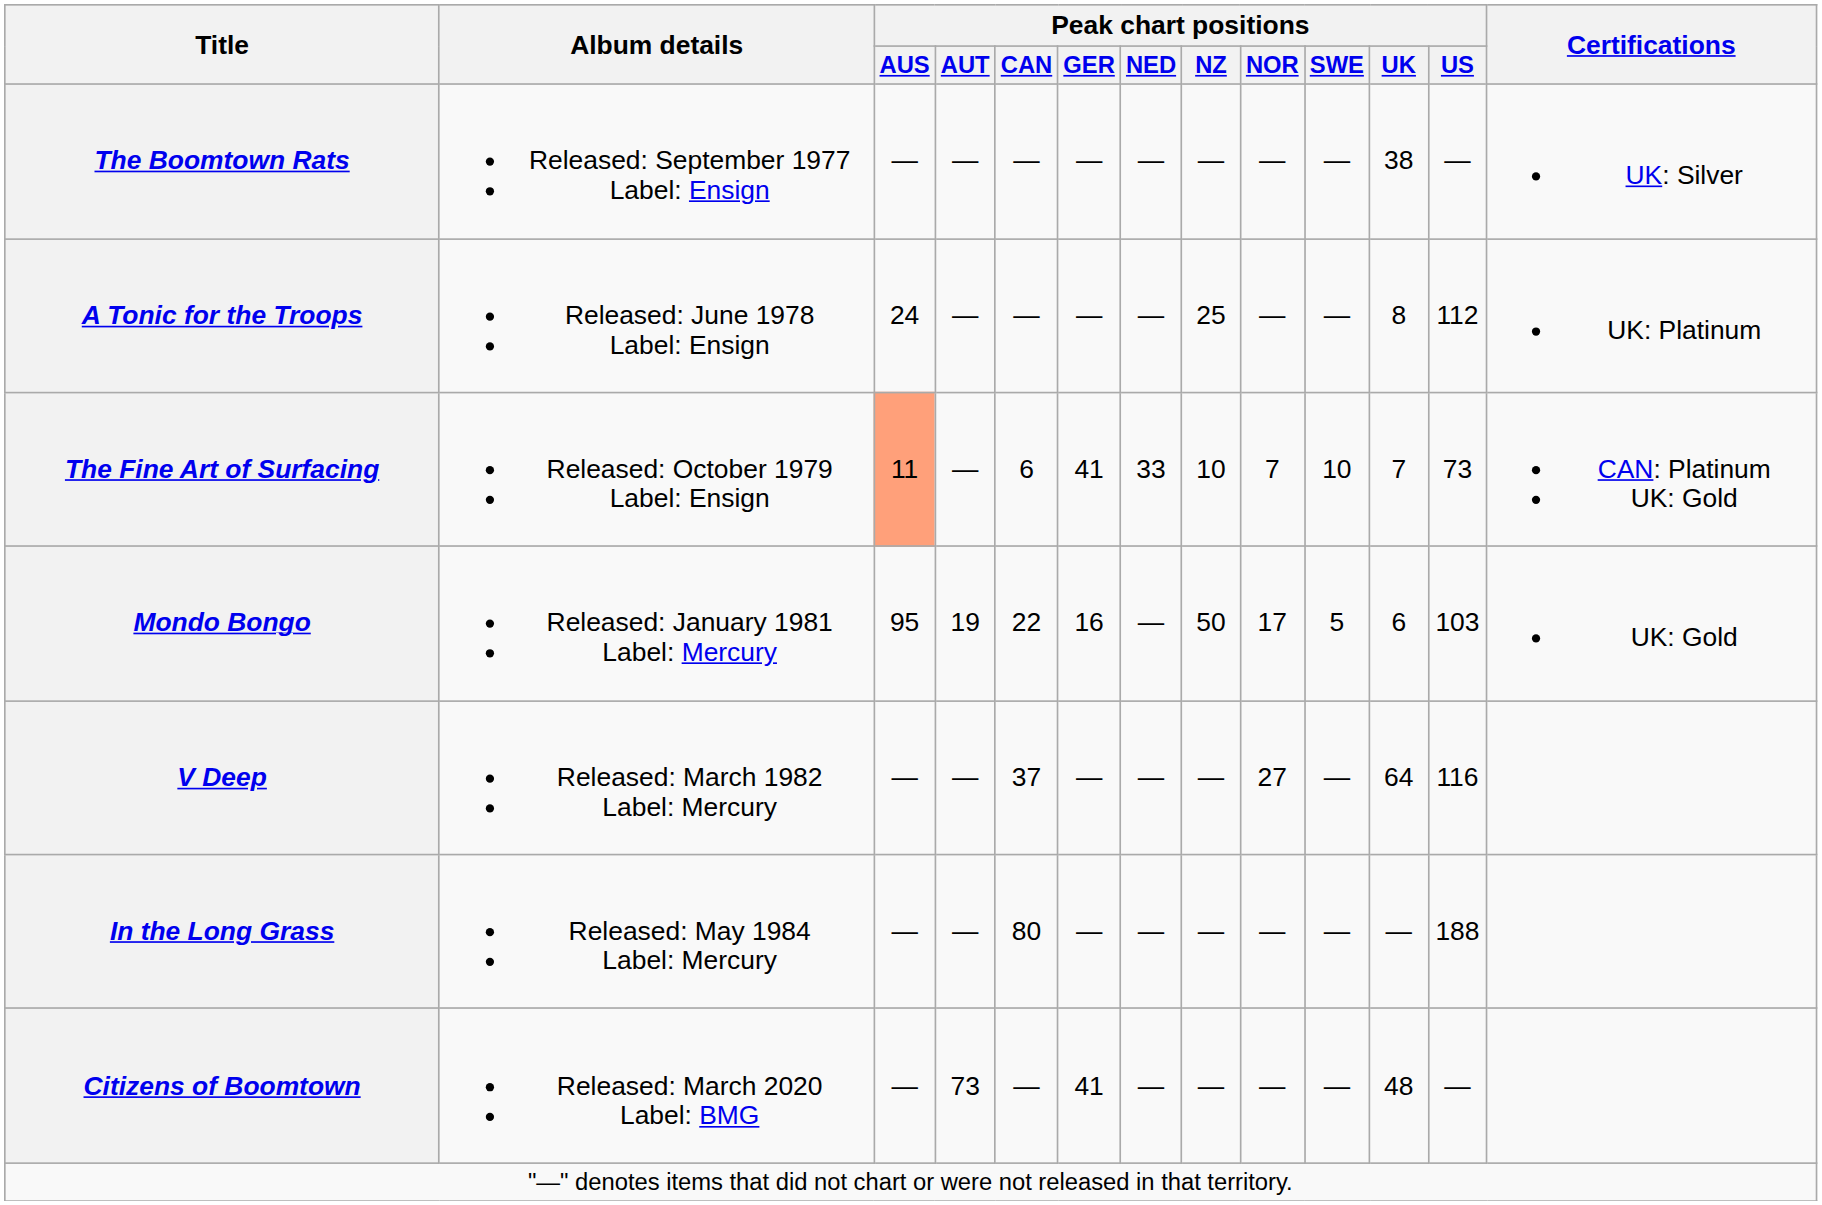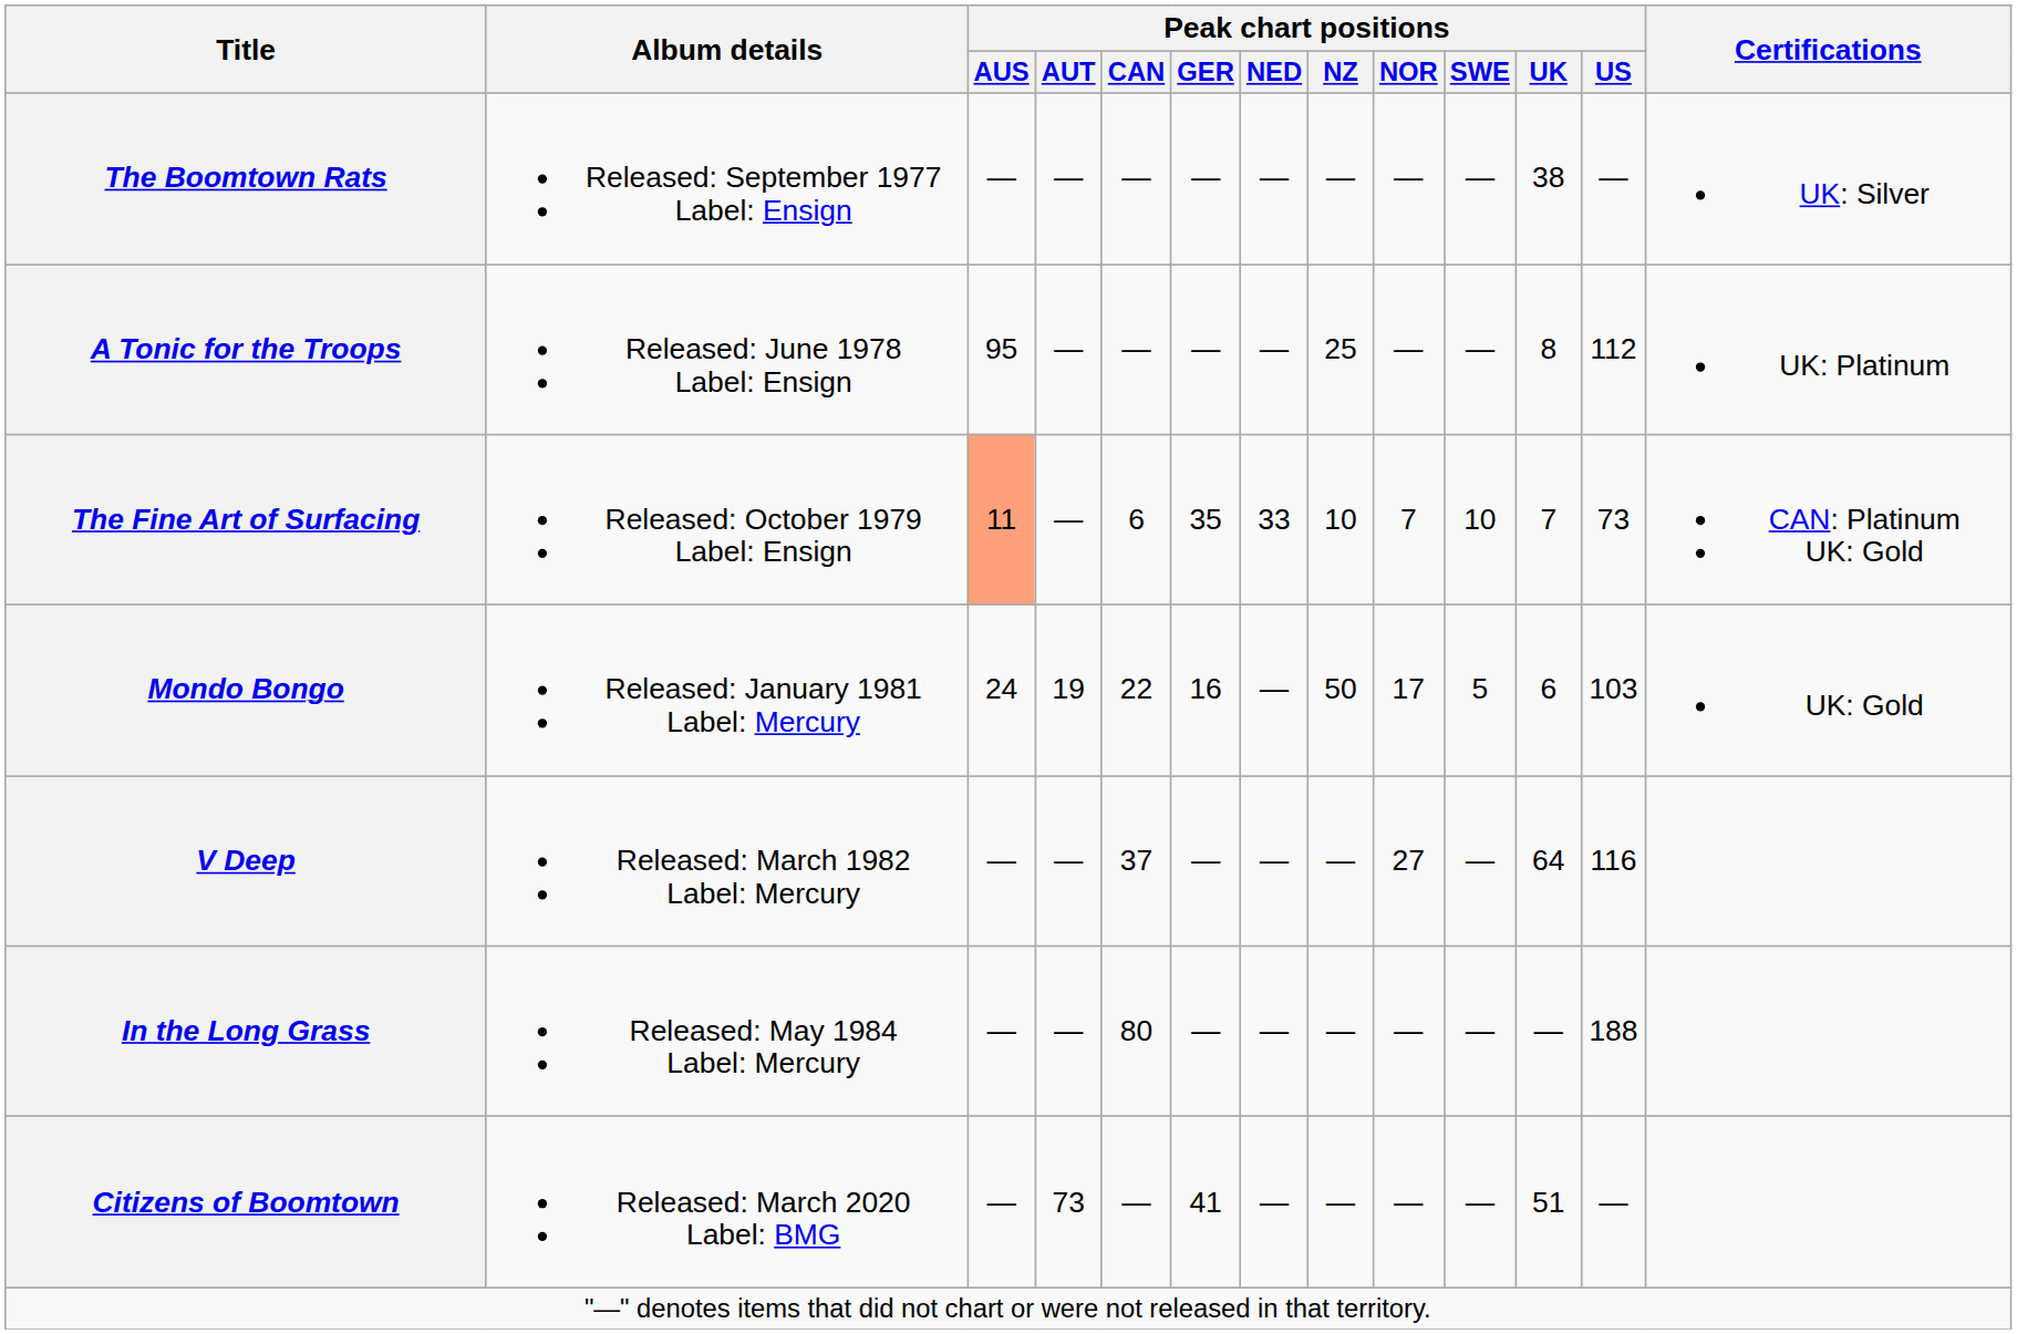 <table class="wikitable plainrowheaders" style="text-align:center;">
 <tr>
 <th scope="col" rowspan="2" style="width:16em;">Title</th>
 <th scope="col" rowspan="2" style="width:16em;">Album details</th>
 <th scope="col" colspan="10">Peak chart positions</th>
 <th rowspan="2" style="width:12em;"><a href='#'>Certifications</a></th>
 </tr>
 <tr>
 <th style="width:2em;font-size:90%;"><a href='#'>AUS</a><br></th>
 <th style="width:2em;font-size:90%;"><a href='#'>AUT</a><br></th>
 <th style="width:2em;font-size:90%;"><a href='#'>CAN</a><br></th>
 <th style="width:2em;font-size:90%;"><a href='#'>GER</a><br></th>
 <th style="width:2em;font-size:90%;"><a href='#'>NED</a><br></th>
 <th style="width:2em;font-size:90%;"><a href='#'>NZ</a><br></th>
 <th style="width:2em;font-size:90%;"><a href='#'>NOR</a><br></th>
 <th style="width:2em;font-size:90%;"><a href='#'>SWE</a><br></th>
 <th style="width:2em;font-size:90%;"><a href='#'>UK</a><br></th>
 <th style="width:2em;font-size:90%;"><a href='#'>US</a><br></th>
 </tr>
 <tr>
 <th scope="row"><em><a href='#'>The Boomtown Rats</a></em></th>
 <td><br><ul><li>Released: September 1977</li><li>Label: <a href='#'>Ensign</a></li></ul></td>
 <td>—</td>
 <td>—</td>
 <td>—</td>
 <td>—</td>
 <td>—</td>
 <td>—</td>
 <td>—</td>
 <td>—</td>
 <td>38</td>
 <td>—</td>
 <td><br><ul><li><a href='#'>UK</a>: Silver</li></ul></td>
 </tr>
 <tr>
 <th scope="row"><em><a href='#'>A Tonic for the Troops</a></em></th>
 <td><br><ul><li>Released: June 1978</li><li>Label: Ensign</li></ul></td>
-<td>24</td>
+<td>95</td>
 <td>—</td>
 <td>—</td>
 <td>—</td>
 <td>—</td>
 <td>25</td>
 <td>—</td>
 <td>—</td>
 <td>8</td>
 <td>112</td>
 <td><br><ul><li>UK: Platinum</li></ul></td>
 </tr>
 <tr>
 <th scope="row"><em><a href='#'>The Fine Art of Surfacing</a></em></th>
 <td><br><ul><li>Released: October 1979</li><li>Label: Ensign</li></ul></td>
 <td style="background: lightsalmon;">11</td>
 <td>—</td>
 <td>6</td>
-<td>41</td>
+<td>35</td>
 <td>33</td>
 <td>10</td>
 <td>7</td>
 <td>10</td>
 <td>7</td>
 <td>73</td>
 <td><br><ul><li><a href='#'>CAN</a>: Platinum</li><li>UK: Gold</li></ul></td>
 </tr>
 <tr>
 <th scope="row"><em><a href='#'>Mondo Bongo</a></em></th>
 <td><br><ul><li>Released: January 1981</li><li>Label: <a href='#'>Mercury</a></li></ul></td>
-<td>95</td>
+<td>24</td>
 <td>19</td>
 <td>22</td>
 <td>16</td>
 <td>—</td>
 <td>50</td>
 <td>17</td>
 <td>5</td>
 <td>6</td>
 <td>103</td>
 <td><br><ul><li>UK: Gold</li></ul></td>
 </tr>
 <tr>
 <th scope="row"><em><a href='#'>V Deep</a></em></th>
 <td><br><ul><li>Released: March 1982</li><li>Label: Mercury</li></ul></td>
 <td>—</td>
 <td>—</td>
 <td>37</td>
 <td>—</td>
 <td>—</td>
 <td>—</td>
 <td>27</td>
 <td>—</td>
 <td>64</td>
 <td>116</td>
 <td></td>
 </tr>
 <tr>
 <th scope="row"><em><a href='#'>In the Long Grass</a></em></th>
 <td><br><ul><li>Released: May 1984</li><li>Label: Mercury</li></ul></td>
 <td>—</td>
 <td>—</td>
 <td>80</td>
 <td>—</td>
 <td>—</td>
 <td>—</td>
 <td>—</td>
 <td>—</td>
 <td>—</td>
 <td>188</td>
 <td></td>
 </tr>
 <tr>
 <th scope="row"><em><a href='#'>Citizens of Boomtown</a></em></th>
 <td><br><ul><li>Released: March 2020</li><li>Label: <a href='#'>BMG</a></li></ul></td>
 <td>—</td>
 <td>73</td>
 <td>—</td>
 <td>41</td>
 <td>—</td>
 <td>—</td>
 <td>—</td>
 <td>—</td>
-<td>48</td>
+<td>51</td>
 <td>—</td>
 <td></td>
 </tr>
 <tr>
 <td colspan="15" style="font-size:90%">"—" denotes items that did not chart or were not released in that territory.</td>
 </tr>
 </table>
